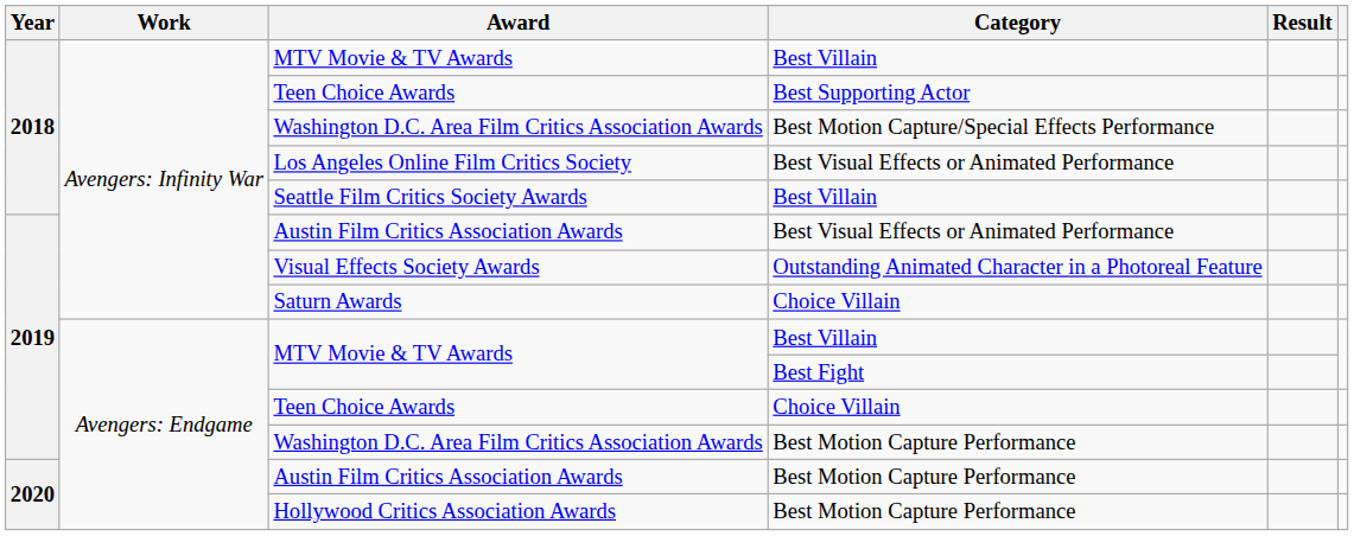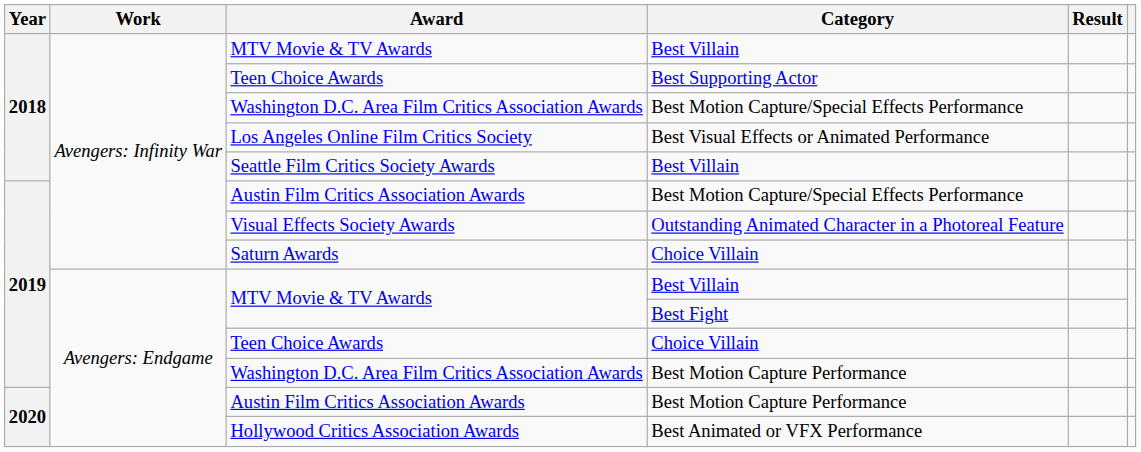 <table class="wikitable sortable plainrowheaders">
 <tr>
 <th scope="col">Year</th>
 <th scope="col">Work</th>
 <th scope="col">Award</th>
 <th scope="col">Category</th>
 <th scope="col">Result</th>
 <th scope="col" class="unsortable"></th>
 </tr>
 <tr>
 <th scope="row" rowspan="5" style="text-align:center;">2018</th>
 <td rowspan="8" style="text-align:center;"><em>Avengers: Infinity War</em></td>
 <td><a href='#'>MTV Movie & TV Awards</a></td>
 <td><a href='#'>Best Villain</a></td>
 <td></td>
 <td style="text-align:center;"></td>
 </tr>
 <tr>
 <td><a href='#'>Teen Choice Awards</a></td>
 <td><a href='#'>Best Supporting Actor</a></td>
 <td></td>
 <td style="text-align:center;"></td>
 </tr>
 <tr>
 <td><a href='#'>Washington D.C. Area Film Critics Association Awards</a></td>
 <td>Best Motion Capture/Special Effects Performance</td>
 <td></td>
 <td style="text-align:center;"></td>
 </tr>
 <tr>
 <td><a href='#'>Los Angeles Online Film Critics Society</a></td>
 <td>Best Visual Effects or Animated Performance</td>
 <td></td>
 <td style="text-align:center;"></td>
 </tr>
 <tr>
 <td><a href='#'>Seattle Film Critics Society Awards</a></td>
 <td><a href='#'>Best Villain</a></td>
 <td></td>
 <td style="text-align:center;"></td>
 </tr>
 <tr>
 <th scope="row" rowspan="7" style="text-align:center;">2019</th>
 <td><a href='#'>Austin Film Critics Association Awards</a></td>
-<td>Best Visual Effects or Animated Performance</td>
+<td>Best Motion Capture/Special Effects Performance</td>
 <td></td>
 <td style="text-align:center;"></td>
 </tr>
 <tr>
 <td><a href='#'>Visual Effects Society Awards</a></td>
 <td><a href='#'>Outstanding Animated Character in a Photoreal Feature</a></td>
 <td></td>
 <td style="text-align:center;"></td>
 </tr>
 <tr>
 <td><a href='#'>Saturn Awards</a></td>
 <td><a href='#'>Choice Villain</a></td>
 <td></td>
 <td style="text-align:center;"></td>
 </tr>
 <tr>
 <td rowspan="6" style="text-align:center;"><em>Avengers: Endgame</em></td>
 <td rowspan="2"><a href='#'>MTV Movie & TV Awards</a></td>
 <td><a href='#'>Best Villain</a></td>
 <td></td>
 <td style="text-align:center;" rowspan="2"></td>
 </tr>
 <tr>
 <td><a href='#'>Best Fight</a></td>
 <td></td>
 </tr>
 <tr>
 <td><a href='#'>Teen Choice Awards</a></td>
 <td><a href='#'>Choice Villain</a></td>
 <td></td>
 <td style="text-align:center;"></td>
 </tr>
 <tr>
 <td><a href='#'>Washington D.C. Area Film Critics Association Awards</a></td>
 <td>Best Motion Capture Performance</td>
 <td></td>
 <td style="text-align:center;"></td>
 </tr>
 <tr>
 <th scope="row" rowspan="2" style="text-align:center;">2020</th>
 <td><a href='#'>Austin Film Critics Association Awards</a></td>
 <td>Best Motion Capture Performance</td>
 <td></td>
 <td style="text-align:center;"></td>
 </tr>
 <tr>
 <td><a href='#'>Hollywood Critics Association Awards</a></td>
-<td>Best Motion Capture Performance</td>
+<td>Best Animated or VFX Performance</td>
 <td></td>
 <td style="text-align:center;"></td>
 </tr>
 </table>
